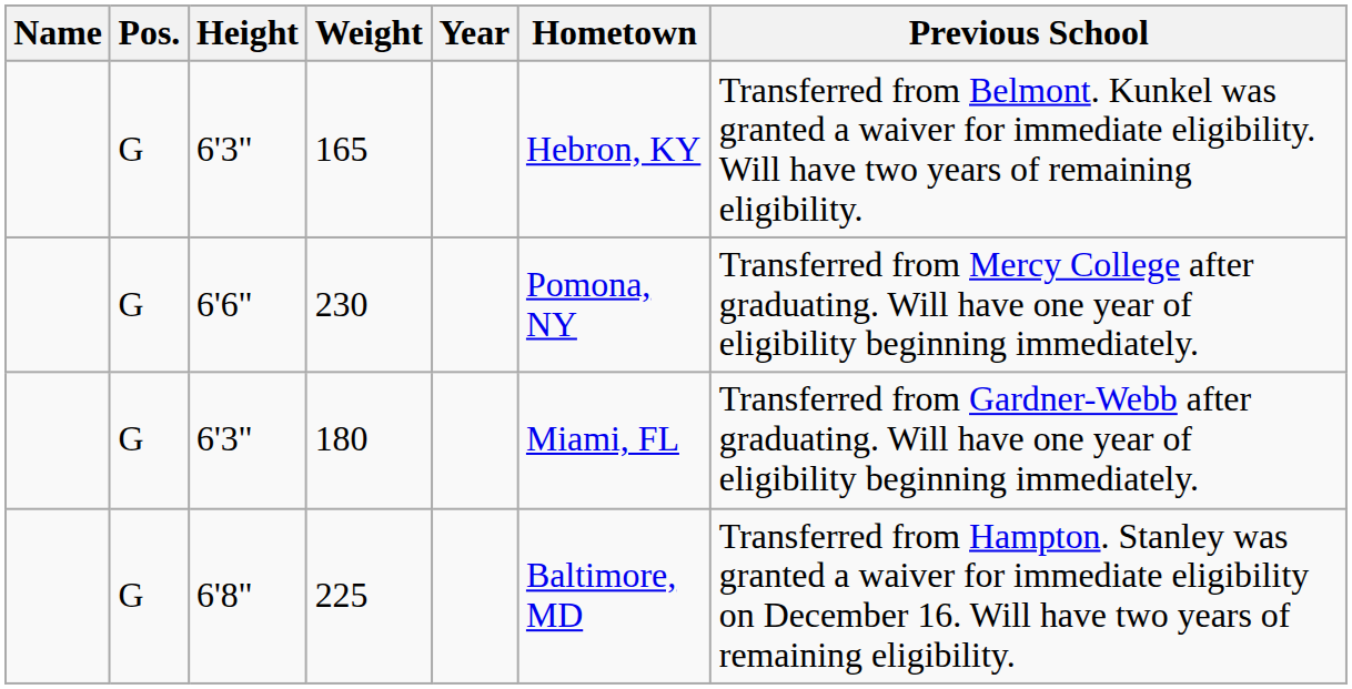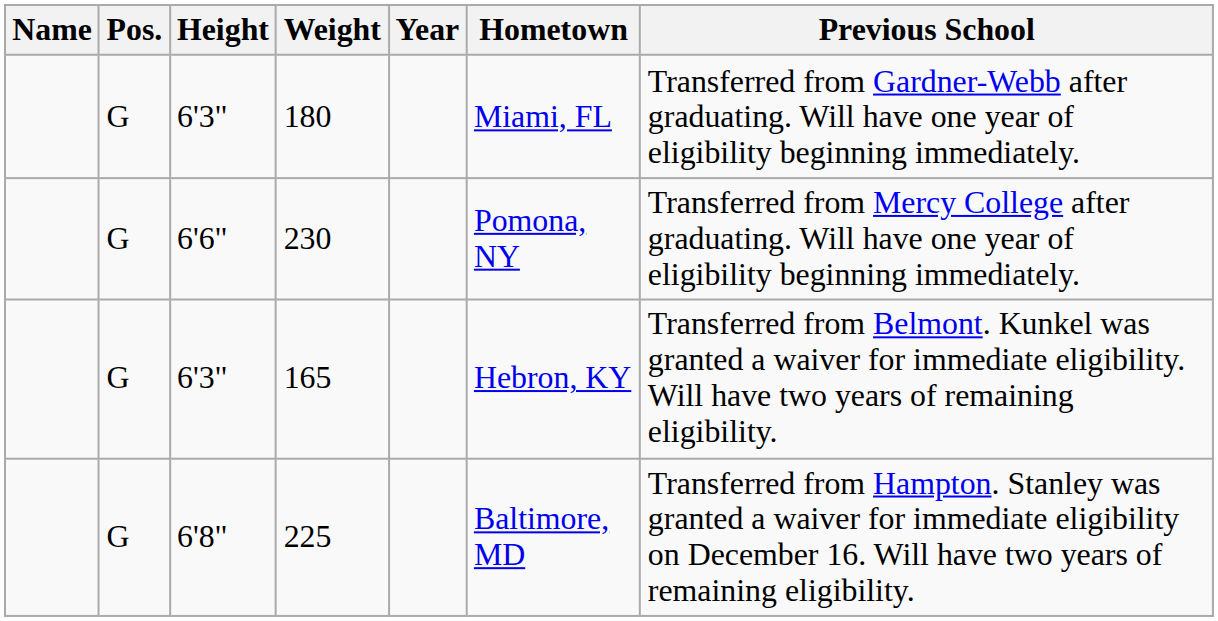 <table class="wikitable sortable" border="1">
 <tr>
 <th>Name</th>
 <th>Pos.</th>
 <th>Height</th>
 <th>Weight</th>
 <th>Year</th>
 <th>Hometown</th>
 <th class="unsortable">Previous School</th>
 </tr>
 <tr>
 <td></td>
 <td>G</td>
 <td>6'3"</td>
-<td>165</td>
+<td>180</td>
 <td></td>
-<td><a href='#'>Hebron, KY</a></td>
-<td>Transferred from <a href='#'>Belmont</a>. Kunkel was granted a waiver for immediate eligibility. Will have two years of remaining eligibility.</td>
+<td><a href='#'>Miami, FL</a></td>
+<td>Transferred from <a href='#'>Gardner-Webb</a> after graduating. Will have one year of eligibility beginning immediately.</td>
 </tr>
 <tr>
 <td></td>
 <td>G</td>
 <td>6'6"</td>
 <td>230</td>
 <td></td>
 <td><a href='#'>Pomona, NY</a></td>
 <td>Transferred from <a href='#'>Mercy College</a> after graduating. Will have one year of eligibility beginning immediately.</td>
 </tr>
 <tr>
 <td></td>
 <td>G</td>
 <td>6'3"</td>
-<td>180</td>
+<td>165</td>
 <td></td>
-<td><a href='#'>Miami, FL</a></td>
-<td>Transferred from <a href='#'>Gardner-Webb</a> after graduating. Will have one year of eligibility beginning immediately.</td>
+<td><a href='#'>Hebron, KY</a></td>
+<td>Transferred from <a href='#'>Belmont</a>. Kunkel was granted a waiver for immediate eligibility. Will have two years of remaining eligibility.</td>
 </tr>
 <tr>
 <td></td>
 <td>G</td>
 <td>6'8"</td>
 <td>225</td>
 <td></td>
 <td><a href='#'>Baltimore, MD</a></td>
 <td>Transferred from <a href='#'>Hampton</a>. Stanley was granted a waiver for immediate eligibility on December 16. Will have two years of remaining eligibility.</td>
 </tr>
 </table>
